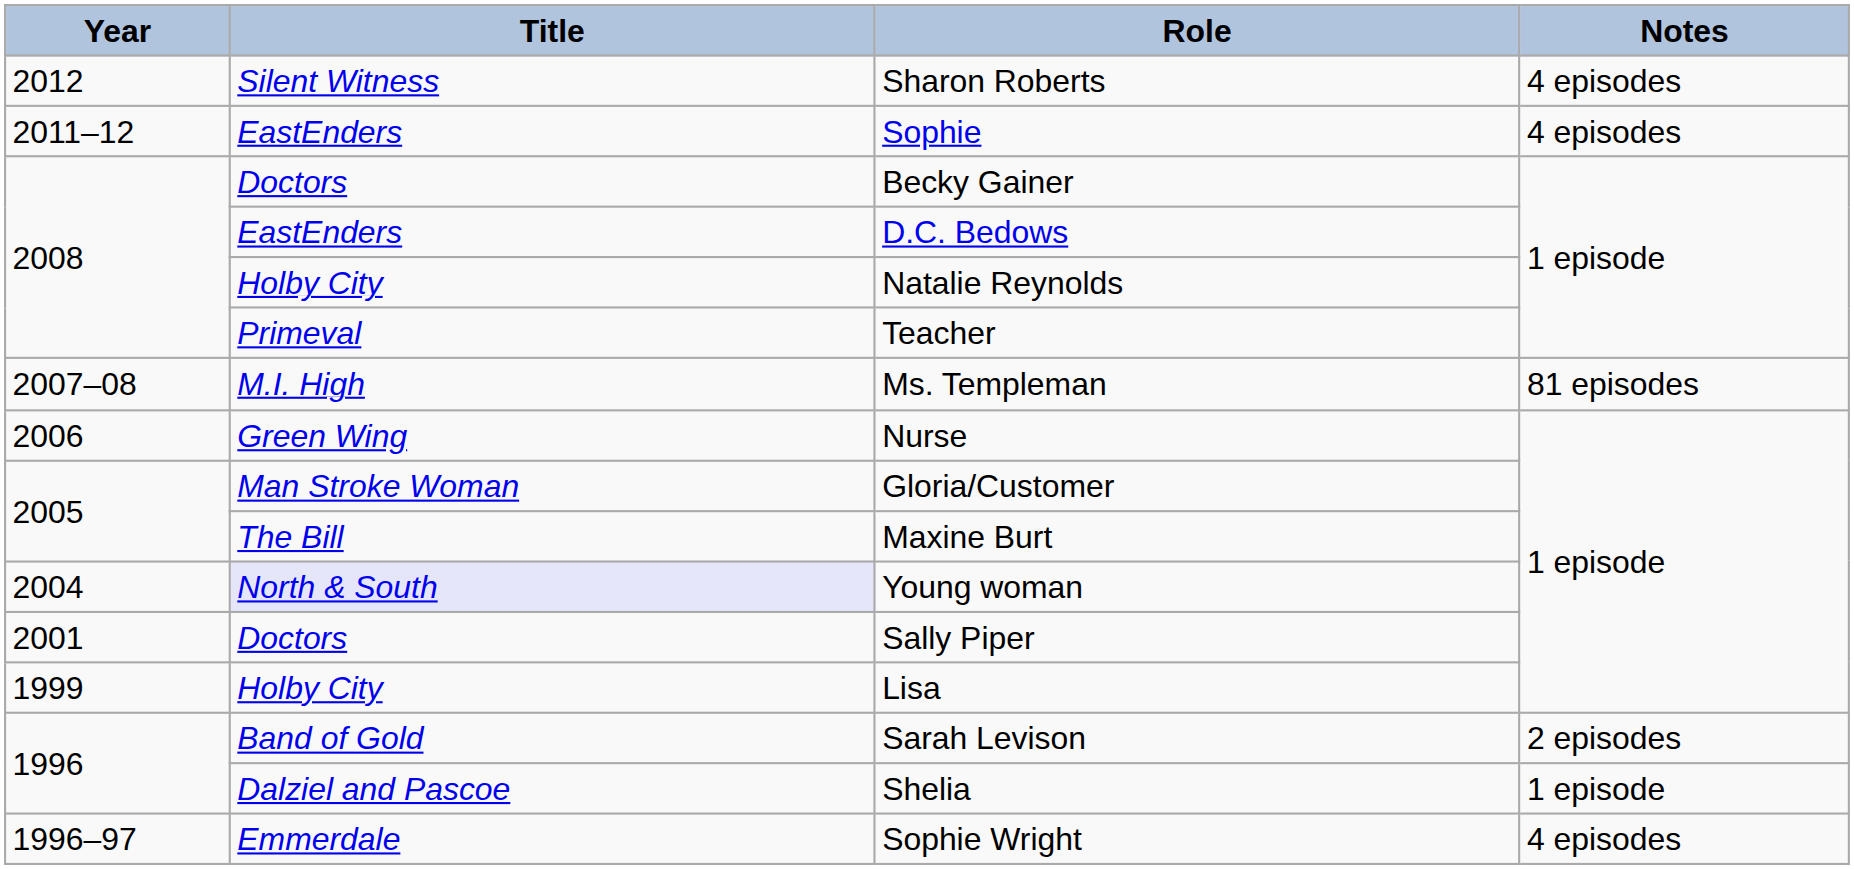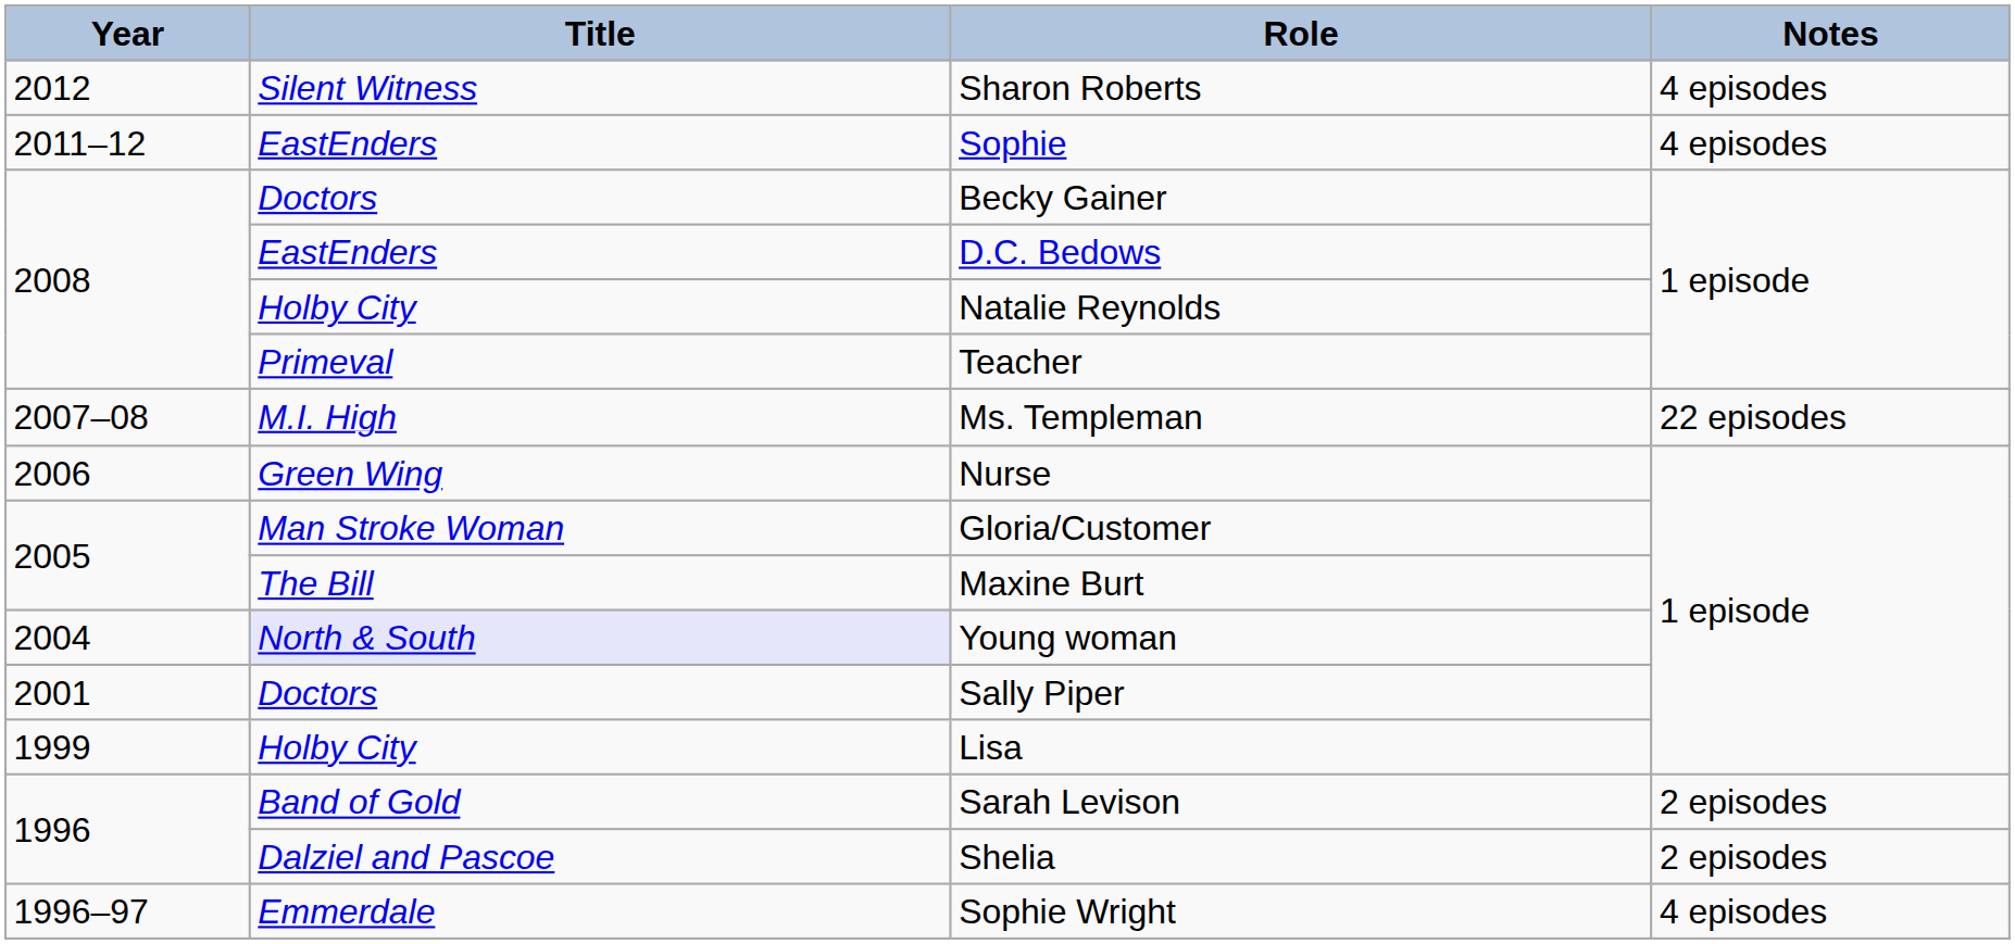 <table class="wikitable" style="font-size: 95%;">
 <tr>
 <th style="background:#B0C4DE;" width="100">Year</th>
 <th style="background:#B0C4DE;" width="300">Title</th>
 <th style="background:#B0C4DE;" width="300">Role</th>
 <th style="background:#B0C4DE;" width="150">Notes</th>
 </tr>
 <tr>
 <td>2012</td>
 <td><em><a href='#'>Silent Witness</a></em></td>
 <td>Sharon Roberts</td>
 <td>4 episodes</td>
 </tr>
 <tr>
 <td>2011–12</td>
 <td><em><a href='#'>EastEnders</a></em></td>
 <td><a href='#'>Sophie</a></td>
 <td>4 episodes</td>
 </tr>
 <tr>
 <td rowspan="4">2008</td>
 <td><em><a href='#'>Doctors</a></em></td>
 <td>Becky Gainer</td>
 <td rowspan="4">1 episode</td>
 </tr>
 <tr>
 <td><em><a href='#'>EastEnders</a></em></td>
 <td><a href='#'>D.C. Bedows</a></td>
 </tr>
 <tr>
 <td><em><a href='#'>Holby City</a></em></td>
 <td>Natalie Reynolds</td>
 </tr>
 <tr>
 <td><em><a href='#'>Primeval</a></em></td>
 <td>Teacher</td>
 </tr>
 <tr>
 <td>2007–08</td>
 <td><em><a href='#'>M.I. High</a></em></td>
 <td>Ms. Templeman</td>
-<td>81 episodes</td>
+<td>22 episodes</td>
 </tr>
 <tr>
 <td>2006</td>
 <td><em><a href='#'>Green Wing</a></em></td>
 <td>Nurse</td>
 <td rowspan="6">1 episode</td>
 </tr>
 <tr>
 <td rowspan="2">2005</td>
 <td><em><a href='#'>Man Stroke Woman</a></em></td>
 <td>Gloria/Customer</td>
 </tr>
 <tr>
 <td><em><a href='#'>The Bill</a></em></td>
 <td>Maxine Burt</td>
 </tr>
 <tr>
 <td>2004</td>
 <td style="background: lavender;"><em><a href='#'>North & South</a></em></td>
 <td>Young woman</td>
 </tr>
 <tr>
 <td>2001</td>
 <td><em><a href='#'>Doctors</a></em></td>
 <td>Sally Piper</td>
 </tr>
 <tr>
 <td>1999</td>
 <td><em><a href='#'>Holby City</a></em></td>
 <td>Lisa</td>
 </tr>
 <tr>
 <td rowspan="2">1996</td>
 <td><em><a href='#'>Band of Gold</a></em></td>
 <td>Sarah Levison</td>
 <td>2 episodes</td>
 </tr>
 <tr>
 <td><em><a href='#'>Dalziel and Pascoe</a></em></td>
 <td>Shelia</td>
-<td>1 episode</td>
+<td>2 episodes</td>
 </tr>
 <tr>
 <td>1996–97</td>
 <td><em><a href='#'>Emmerdale</a></em></td>
 <td>Sophie Wright</td>
 <td>4 episodes</td>
 </tr>
 </table>
